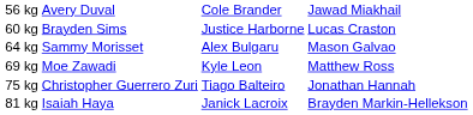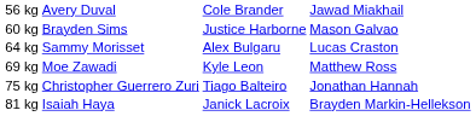 <table>
 <tr>
 <td>56 kg</td>
 <td><a href='#'>Avery Duval</a><br></td>
 <td><a href='#'>Cole Brander</a><br></td>
 <td><a href='#'>Jawad Miakhail</a><br></td>
 </tr>
 <tr>
 <td>60 kg</td>
 <td><a href='#'>Brayden Sims</a><br></td>
 <td><a href='#'>Justice Harborne</a><br></td>
-<td><a href='#'>Lucas Craston</a><br></td>
+<td><a href='#'>Mason Galvao</a><br></td>
 </tr>
 <tr>
 <td>64 kg</td>
 <td><a href='#'>Sammy Morisset</a><br></td>
 <td><a href='#'>Alex Bulgaru</a><br></td>
-<td><a href='#'>Mason Galvao</a><br></td>
+<td><a href='#'>Lucas Craston</a><br></td>
 </tr>
 <tr>
 <td>69 kg</td>
 <td><a href='#'>Moe Zawadi</a><br></td>
 <td><a href='#'>Kyle Leon</a><br></td>
 <td><a href='#'>Matthew Ross</a><br></td>
 </tr>
 <tr>
 <td>75 kg</td>
 <td><a href='#'>Christopher Guerrero Zuri</a><br></td>
 <td><a href='#'>Tiago Balteiro</a><br></td>
 <td><a href='#'>Jonathan Hannah</a><br></td>
 </tr>
 <tr>
 <td>81 kg</td>
 <td><a href='#'>Isaiah Haya</a><br></td>
 <td><a href='#'>Janick Lacroix</a><br></td>
 <td><a href='#'>Brayden Markin-Hellekson</a><br></td>
 </tr>
 </table>
